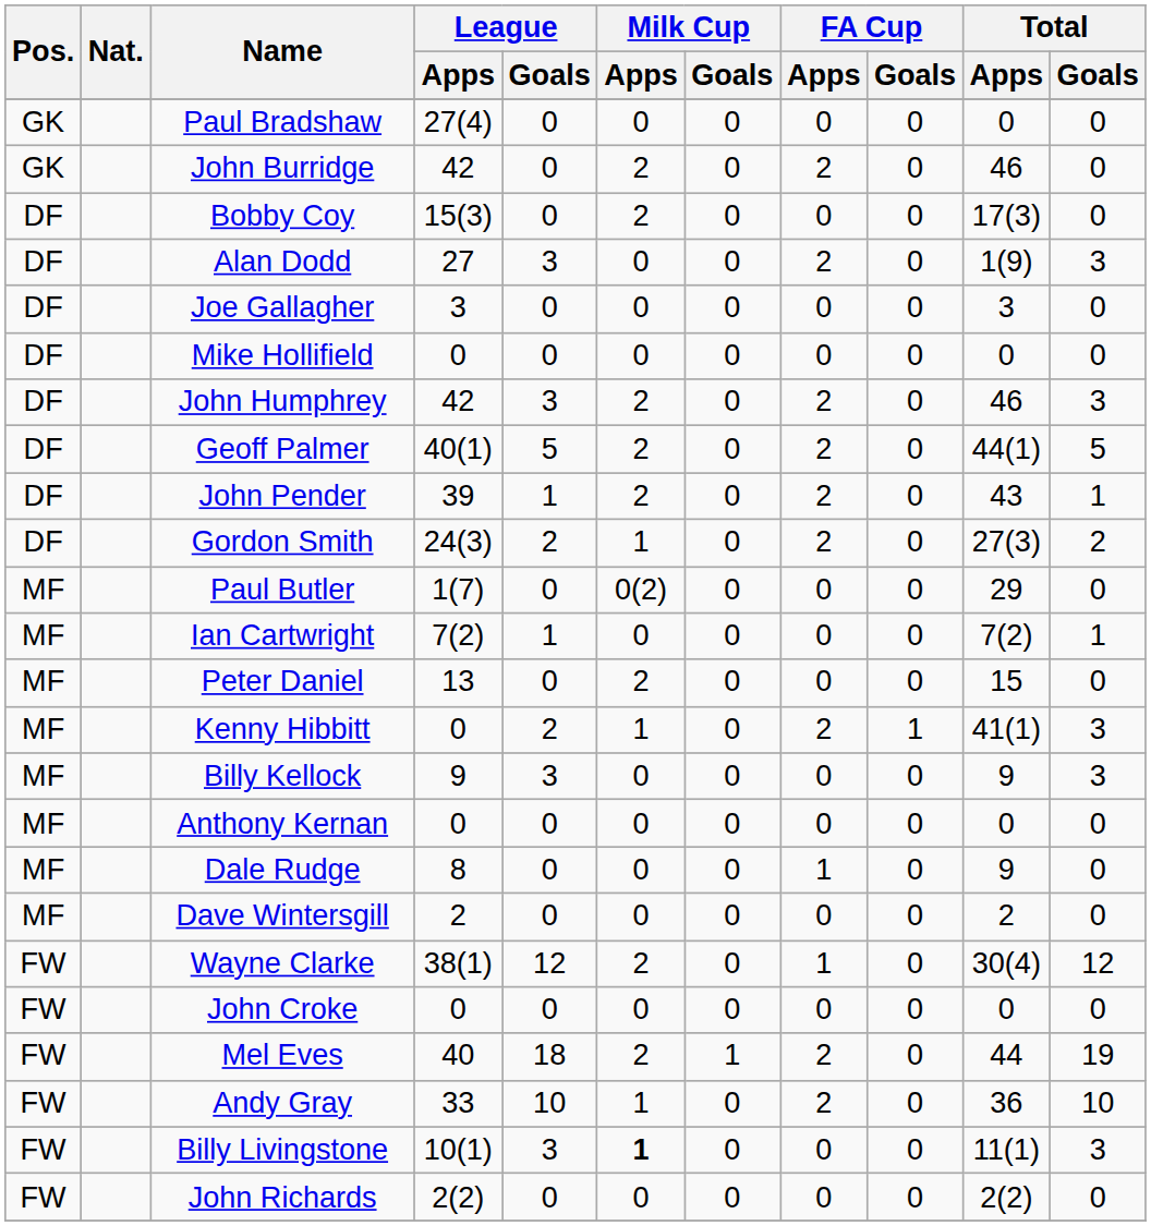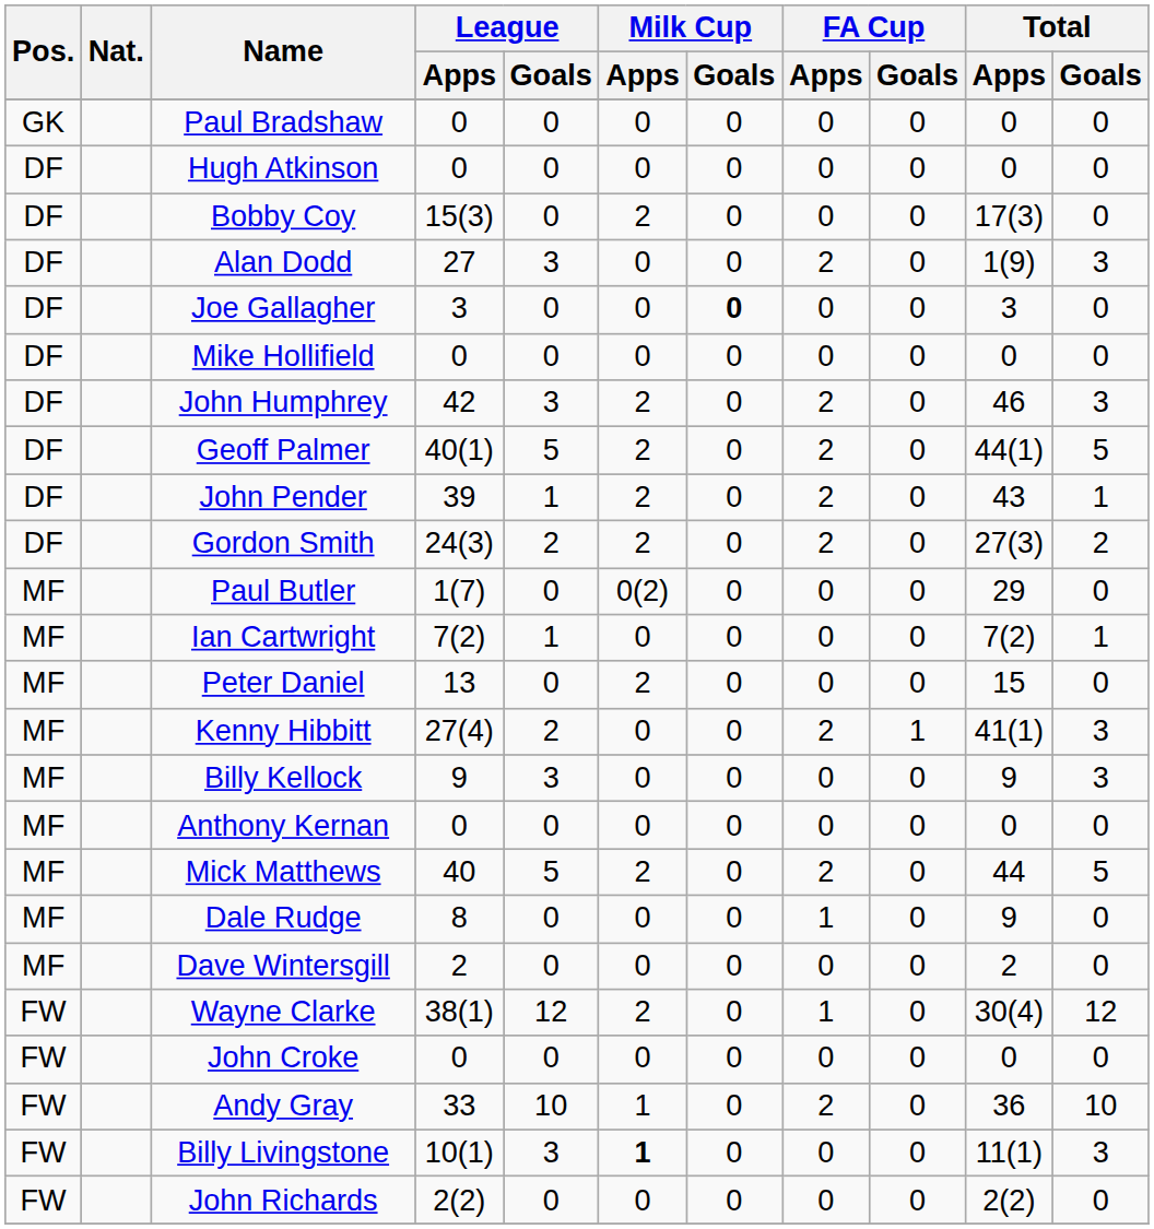 <table class="wikitable plainrowheaders" style="text-align:center">
 <tr>
 <th rowspan="2">Pos.</th>
 <th rowspan="2">Nat.</th>
 <th rowspan="2" width="136">Name</th>
 <th colspan="2" width="87"><a href='#'>League</a></th>
 <th colspan="2" width="87"><a href='#'>Milk Cup</a></th>
 <th colspan="2" width="87"><a href='#'>FA Cup</a></th>
 <th colspan="2" width="87">Total</th>
 </tr>
 <tr>
 <th>Apps</th>
 <th>Goals</th>
 <th>Apps</th>
 <th>Goals</th>
 <th>Apps</th>
 <th>Goals</th>
 <th>Apps</th>
 <th>Goals</th>
 </tr>
 <tr>
 </tr>
 <tr>
 <td>GK</td>
 <td></td>
 <td><a href='#'>Paul Bradshaw</a></td>
-<td>27(4)</td>
+<td>0</td>
 <td>0</td>
 <td>0</td>
 <td>0</td>
 <td>0</td>
 <td>0</td>
 <td>0</td>
 <td>0</td>
 </tr>
 <tr>
-<td>GK</td>
+<td>DF</td>
 <td></td>
-<td><a href='#'>John Burridge</a></td>
-<td>42</td>
+<td><a href='#'>Hugh Atkinson</a></td>
 <td>0</td>
-<td>2</td>
 <td>0</td>
-<td>2</td>
 <td>0</td>
-<td>46</td>
+<td>0</td>
+<td>0</td>
+<td>0</td>
+<td>0</td>
 <td>0</td>
 </tr>
 <tr>
 <td>DF</td>
 <td></td>
 <td><a href='#'>Bobby Coy</a></td>
 <td>15(3)</td>
 <td>0</td>
 <td>2</td>
 <td>0</td>
 <td>0</td>
 <td>0</td>
 <td>17(3)</td>
 <td>0</td>
 </tr>
 <tr>
 <td>DF</td>
 <td></td>
 <td><a href='#'>Alan Dodd</a></td>
 <td>27</td>
 <td>3</td>
 <td>0</td>
 <td>0</td>
 <td>2</td>
 <td>0</td>
 <td>1(9)</td>
 <td>3</td>
 </tr>
 <tr>
 <td>DF</td>
 <td></td>
 <td><a href='#'>Joe Gallagher</a></td>
 <td>3</td>
 <td>0</td>
 <td>0</td>
-<td>0</td>
+<td><strong>0</strong></td>
 <td>0</td>
 <td>0</td>
 <td>3</td>
 <td>0</td>
 </tr>
 <tr>
 <td>DF</td>
 <td></td>
 <td><a href='#'>Mike Hollifield</a></td>
 <td>0</td>
 <td>0</td>
 <td>0</td>
 <td>0</td>
 <td>0</td>
 <td>0</td>
 <td>0</td>
 <td>0</td>
 </tr>
 <tr>
 <td>DF</td>
 <td></td>
 <td><a href='#'>John Humphrey</a></td>
 <td>42</td>
 <td>3</td>
 <td>2</td>
 <td>0</td>
 <td>2</td>
 <td>0</td>
 <td>46</td>
 <td>3</td>
 </tr>
 <tr>
 <td>DF</td>
 <td></td>
 <td><a href='#'>Geoff Palmer</a></td>
 <td>40(1)</td>
 <td>5</td>
 <td>2</td>
 <td>0</td>
 <td>2</td>
 <td>0</td>
 <td>44(1)</td>
 <td>5</td>
 </tr>
 <tr>
 <td>DF</td>
 <td></td>
 <td><a href='#'>John Pender</a></td>
 <td>39</td>
 <td>1</td>
 <td>2</td>
 <td>0</td>
 <td>2</td>
 <td>0</td>
 <td>43</td>
 <td>1</td>
 </tr>
 <tr>
 <td>DF</td>
 <td></td>
 <td><a href='#'>Gordon Smith</a></td>
 <td>24(3)</td>
 <td>2</td>
-<td>1</td>
+<td>2</td>
 <td>0</td>
 <td>2</td>
 <td>0</td>
 <td>27(3)</td>
 <td>2</td>
 </tr>
 <tr>
 <td>MF</td>
 <td></td>
 <td><a href='#'>Paul Butler</a></td>
 <td>1(7)</td>
 <td>0</td>
 <td>0(2)</td>
 <td>0</td>
 <td>0</td>
 <td>0</td>
 <td>29</td>
 <td>0</td>
 </tr>
 <tr>
 <td>MF</td>
 <td></td>
 <td><a href='#'>Ian Cartwright</a></td>
 <td>7(2)</td>
 <td>1</td>
 <td>0</td>
 <td>0</td>
 <td>0</td>
 <td>0</td>
 <td>7(2)</td>
 <td>1</td>
 </tr>
 <tr>
 <td>MF</td>
 <td></td>
 <td><a href='#'>Peter Daniel</a></td>
 <td>13</td>
 <td>0</td>
 <td>2</td>
 <td>0</td>
 <td>0</td>
 <td>0</td>
 <td>15</td>
 <td>0</td>
 </tr>
 <tr>
 <td>MF</td>
 <td></td>
 <td><a href='#'>Kenny Hibbitt</a></td>
+<td>27(4)</td>
+<td>2</td>
 <td>0</td>
-<td>2</td>
-<td>1</td>
 <td>0</td>
 <td>2</td>
 <td>1</td>
 <td>41(1)</td>
 <td>3</td>
 </tr>
 <tr>
 <td>MF</td>
 <td></td>
 <td><a href='#'>Billy Kellock</a></td>
 <td>9</td>
 <td>3</td>
 <td>0</td>
 <td>0</td>
 <td>0</td>
 <td>0</td>
 <td>9</td>
 <td>3</td>
 </tr>
 <tr>
 <td>MF</td>
 <td></td>
 <td><a href='#'>Anthony Kernan</a></td>
 <td>0</td>
 <td>0</td>
 <td>0</td>
 <td>0</td>
 <td>0</td>
 <td>0</td>
 <td>0</td>
 <td>0</td>
+</tr>
+<tr>
+<td>MF</td>
+<td></td>
+<td><a href='#'>Mick Matthews</a></td>
+<td>40</td>
+<td>5</td>
+<td>2</td>
+<td>0</td>
+<td>2</td>
+<td>0</td>
+<td>44</td>
+<td>5</td>
 </tr>
 <tr>
 <td>MF</td>
 <td></td>
 <td><a href='#'>Dale Rudge</a></td>
 <td>8</td>
 <td>0</td>
 <td>0</td>
 <td>0</td>
 <td>1</td>
 <td>0</td>
 <td>9</td>
 <td>0</td>
 </tr>
 <tr>
 <td>MF</td>
 <td></td>
 <td><a href='#'>Dave Wintersgill</a></td>
 <td>2</td>
 <td>0</td>
 <td>0</td>
 <td>0</td>
 <td>0</td>
 <td>0</td>
 <td>2</td>
 <td>0</td>
 </tr>
 <tr>
 <td>FW</td>
 <td></td>
 <td><a href='#'>Wayne Clarke</a></td>
 <td>38(1)</td>
 <td>12</td>
 <td>2</td>
 <td>0</td>
 <td>1</td>
 <td>0</td>
 <td>30(4)</td>
 <td>12</td>
 </tr>
 <tr>
 <td>FW</td>
 <td></td>
 <td><a href='#'>John Croke</a></td>
 <td>0</td>
 <td>0</td>
 <td>0</td>
 <td>0</td>
 <td>0</td>
 <td>0</td>
 <td>0</td>
 <td>0</td>
 </tr>
 <tr>
 <td>FW</td>
 <td></td>
-<td><a href='#'>Mel Eves</a></td>
-<td>40</td>
-<td>18</td>
-<td>2</td>
-<td>1</td>
-<td>2</td>
-<td>0</td>
-<td>44</td>
-<td>19</td>
-</tr>
-<tr>
-<td>FW</td>
-<td></td>
 <td><a href='#'>Andy Gray</a></td>
 <td>33</td>
 <td>10</td>
 <td>1</td>
 <td>0</td>
 <td>2</td>
 <td>0</td>
 <td>36</td>
 <td>10</td>
 </tr>
 <tr>
 <td>FW</td>
 <td></td>
 <td><a href='#'>Billy Livingstone</a></td>
 <td>10(1)</td>
 <td>3</td>
 <td><strong>1</strong></td>
 <td>0</td>
 <td>0</td>
 <td>0</td>
 <td>11(1)</td>
 <td>3</td>
 </tr>
 <tr>
 <td>FW</td>
 <td></td>
 <td><a href='#'>John Richards</a></td>
 <td>2(2)</td>
 <td>0</td>
 <td>0</td>
 <td>0</td>
 <td>0</td>
 <td>0</td>
 <td>2(2)</td>
 <td>0</td>
 </tr>
 <tr>
 </tr>
 </table>
